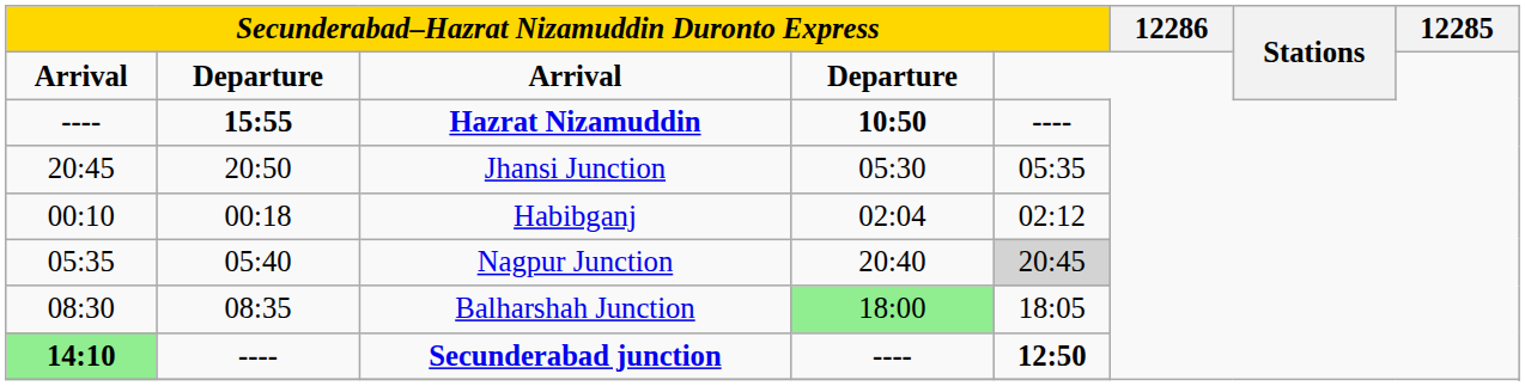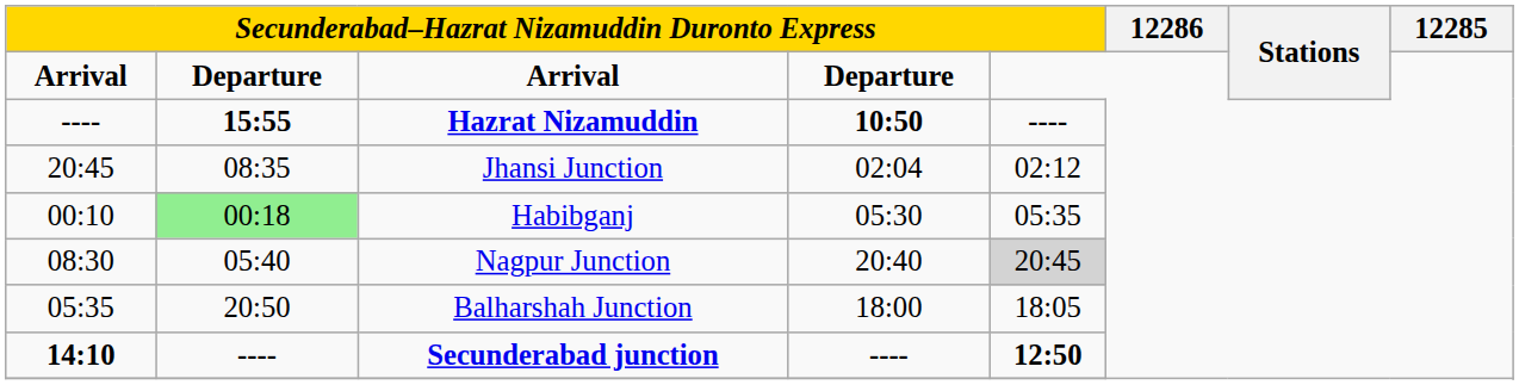 <table class="wikitable" width="65%" style="text-align: center;">
 <tr>
 <th colspan="5" align="center" style="background:Gold;"><span><em>Secunderabad–Hazrat Nizamuddin Duronto Express</em></span></th>
 <th colspan="2">12286</th>
 <th rowspan="2">Stations</th>
 <th colspan="2">12285</th>
 </tr>
 <tr>
 <td><strong>Arrival</strong></td>
 <td><strong>Departure</strong></td>
 <td><strong>Arrival</strong></td>
 <td><strong>Departure</strong></td>
 </tr>
 <tr>
 <td><strong>----</strong></td>
 <td><strong>15:55</strong></td>
 <td><strong><a href='#'>Hazrat Nizamuddin</a></strong></td>
 <td><strong>10:50</strong></td>
 <td><strong>----</strong></td>
 </tr>
 <tr>
 <td>20:45</td>
-<td>20:50</td>
+<td>08:35</td>
 <td><a href='#'>Jhansi Junction</a></td>
+<td>02:04</td>
+<td>02:12</td>
+</tr>
+<tr>
+<td>00:10</td>
+<td style="background: lightgreen;">00:18</td>
+<td><a href='#'>Habibganj</a></td>
 <td>05:30</td>
 <td>05:35</td>
 </tr>
 <tr>
-<td>00:10</td>
-<td>00:18</td>
-<td><a href='#'>Habibganj</a></td>
-<td>02:04</td>
-<td>02:12</td>
-</tr>
-<tr>
-<td>05:35</td>
+<td>08:30</td>
 <td>05:40</td>
 <td><a href='#'>Nagpur Junction</a></td>
 <td>20:40</td>
 <td style="background: lightgrey;">20:45</td>
 </tr>
 <tr>
-<td>08:30</td>
-<td>08:35</td>
+<td>05:35</td>
+<td>20:50</td>
 <td><a href='#'>Balharshah Junction</a></td>
-<td style="background: lightgreen;">18:00</td>
+<td>18:00</td>
 <td>18:05</td>
 </tr>
 <tr>
-<td style="background: lightgreen;"><strong>14:10</strong></td>
+<td><strong>14:10</strong></td>
 <td><strong>----</strong></td>
 <td><strong><a href='#'>Secunderabad junction</a></strong></td>
 <td><strong>----</strong></td>
 <td><strong>12:50</strong></td>
 </tr>
 <tr>
 </tr>
 </table>
